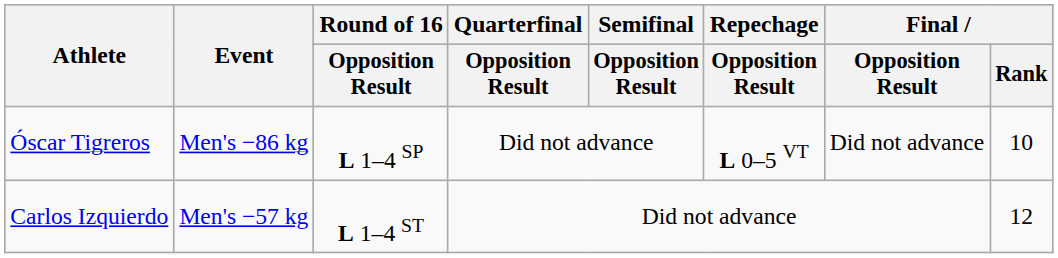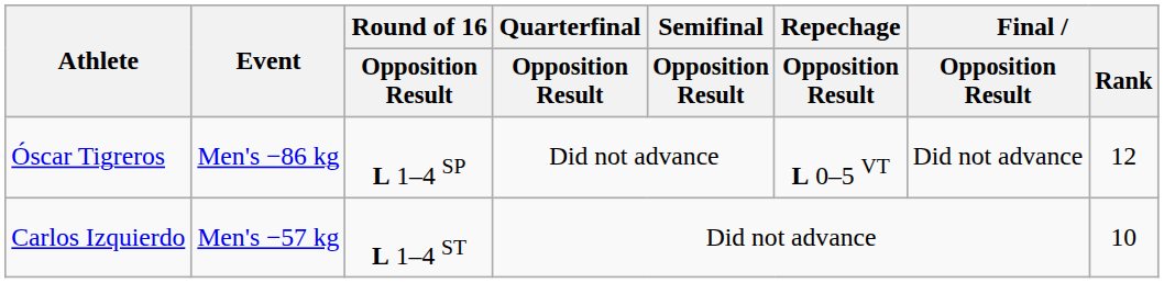 <table class="wikitable" style="font-size:90%">
 <tr>
 <th rowspan=2>Athlete</th>
 <th rowspan=2>Event</th>
 <th>Round of 16</th>
 <th>Quarterfinal</th>
 <th>Semifinal</th>
 <th>Repechage</th>
 <th colspan=2>Final / </th>
 </tr>
 <tr style="font-size: 95%">
 <th>Opposition<br>Result</th>
 <th>Opposition<br>Result</th>
 <th>Opposition<br>Result</th>
 <th>Opposition<br>Result</th>
 <th>Opposition<br>Result</th>
 <th>Rank</th>
 </tr>
 <tr align=center>
 <td align=left><a href='#'>Óscar Tigreros</a></td>
 <td align=left><a href='#'>Men's −86 kg</a></td>
 <td><br> <strong>L</strong> 1–4 <sup>SP</sup></td>
 <td colspan=2>Did not advance</td>
 <td><br> <strong>L</strong> 0–5 <sup>VT</sup></td>
 <td>Did not advance</td>
-<td>10</td>
+<td>12</td>
 </tr>
 <tr align=center>
 <td align=left><a href='#'>Carlos Izquierdo</a></td>
 <td align=left><a href='#'>Men's −57 kg</a></td>
 <td><br> <strong>L</strong> 1–4 <sup>ST</sup></td>
 <td colspan=4>Did not advance</td>
-<td>12</td>
+<td>10</td>
 </tr>
 </table>
